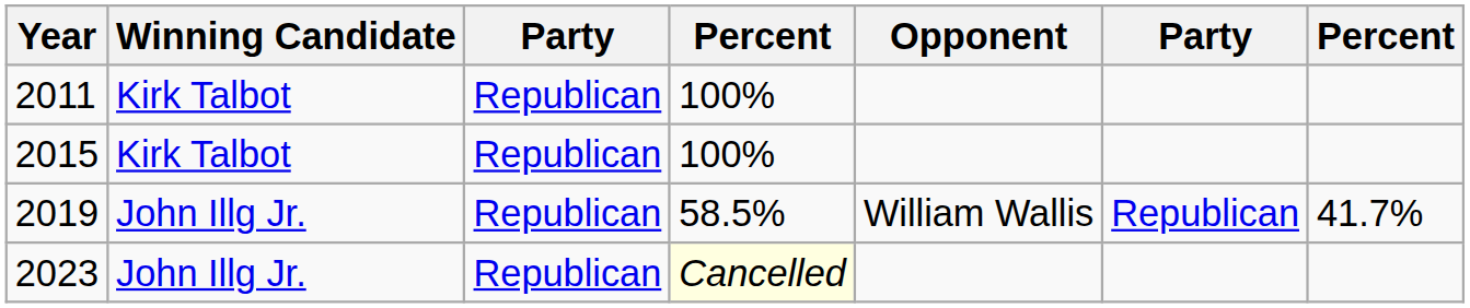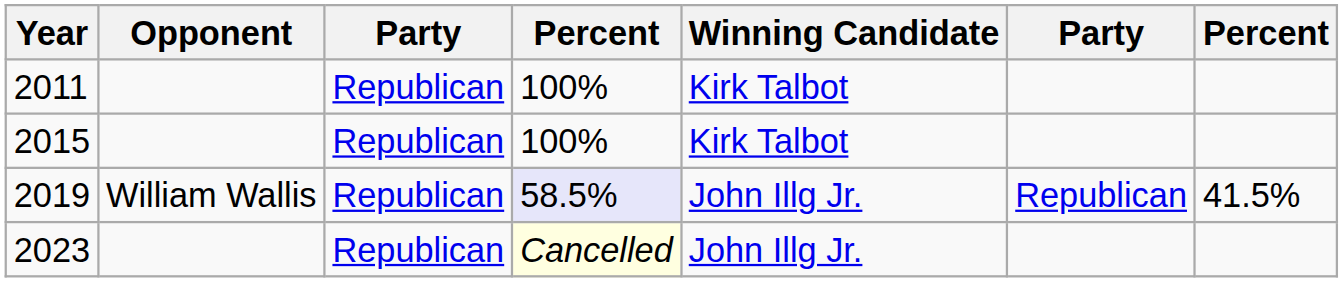 <table class="wikitable" style="margin:0.5em auto; font-size:95%;">
 <tr>
 <th>Year</th>
-<th>Winning Candidate</th>
+<th>Opponent</th>
 <th>Party</th>
 <th>Percent</th>
-<th>Opponent</th>
+<th>Winning Candidate</th>
 <th>Party</th>
 <th>Percent</th>
 </tr>
 <tr>
 <td>2011</td>
-<td><a href='#'>Kirk Talbot</a></td>
+<td></td>
 <td><a href='#'>Republican</a></td>
 <td>100%</td>
-<td></td>
+<td><a href='#'>Kirk Talbot</a></td>
 <td></td>
 <td></td>
 </tr>
 <tr>
 <td>2015</td>
-<td><a href='#'>Kirk Talbot</a></td>
+<td></td>
 <td><a href='#'>Republican</a></td>
 <td>100%</td>
-<td></td>
+<td><a href='#'>Kirk Talbot</a></td>
 <td></td>
 <td></td>
 </tr>
 <tr>
 <td>2019</td>
+<td>William Wallis</td>
+<td><a href='#'>Republican</a></td>
+<td style="background: lavender;">58.5%</td>
 <td><a href='#'>John Illg Jr.</a></td>
 <td><a href='#'>Republican</a></td>
-<td>58.5%</td>
-<td>William Wallis</td>
-<td><a href='#'>Republican</a></td>
-<td>41.7%</td>
+<td>41.5%</td>
 </tr>
 <tr>
 <td>2023</td>
-<td><a href='#'>John Illg Jr.</a></td>
+<td></td>
 <td><a href='#'>Republican</a></td>
 <td style="background: lightyellow;"><em>Cancelled</em></td>
-<td></td>
+<td><a href='#'>John Illg Jr.</a></td>
 <td></td>
 <td></td>
 </tr>
 </table>
